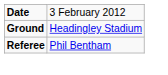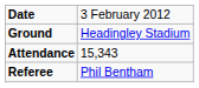 <table class="wikitable" style="font-size:85%;">
 <tr>
 <td><strong>Date</strong></td>
 <td>3 February 2012</td>
 </tr>
 <tr>
 <td><strong>Ground</strong></td>
 <td><a href='#'>Headingley Stadium</a></td>
 </tr>
 <tr>
+<td><strong>Attendance</strong></td>
+<td>15,343</td>
+</tr>
+<tr>
 <td><strong>Referee</strong></td>
 <td><a href='#'>Phil Bentham</a></td>
 </tr>
 </table>
